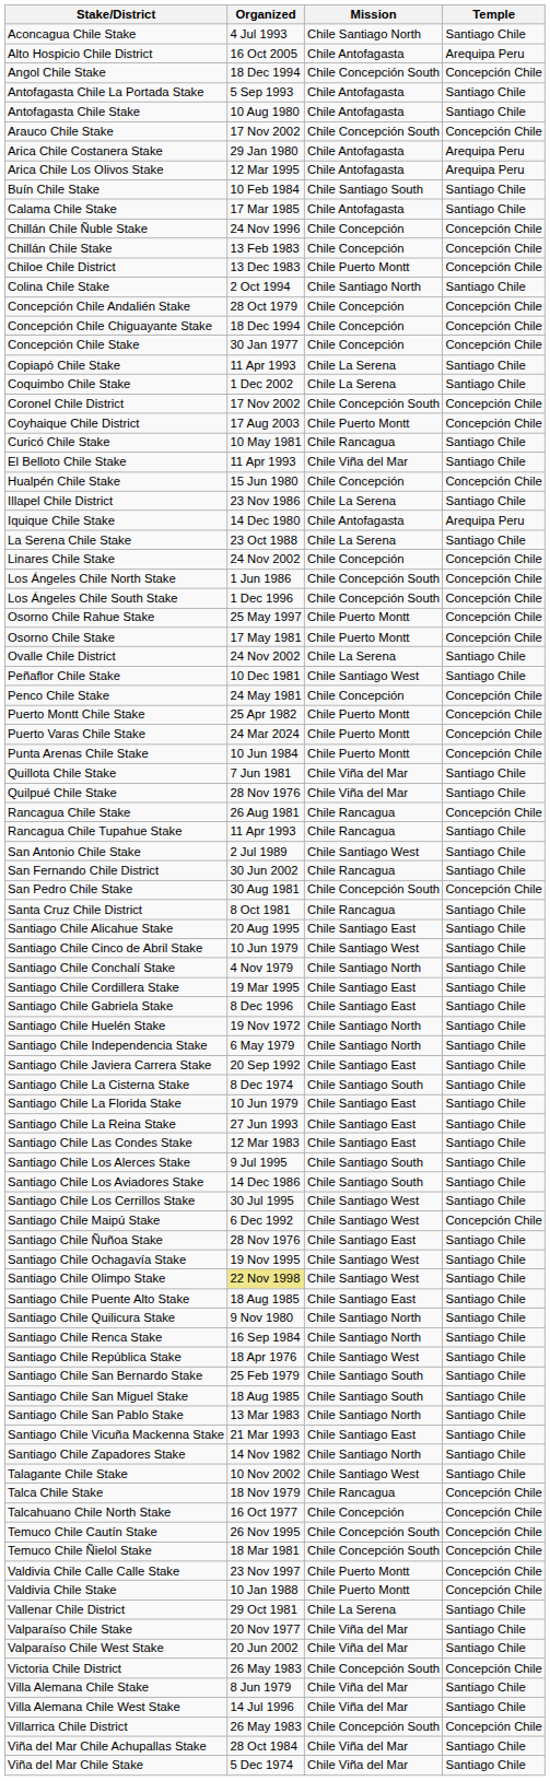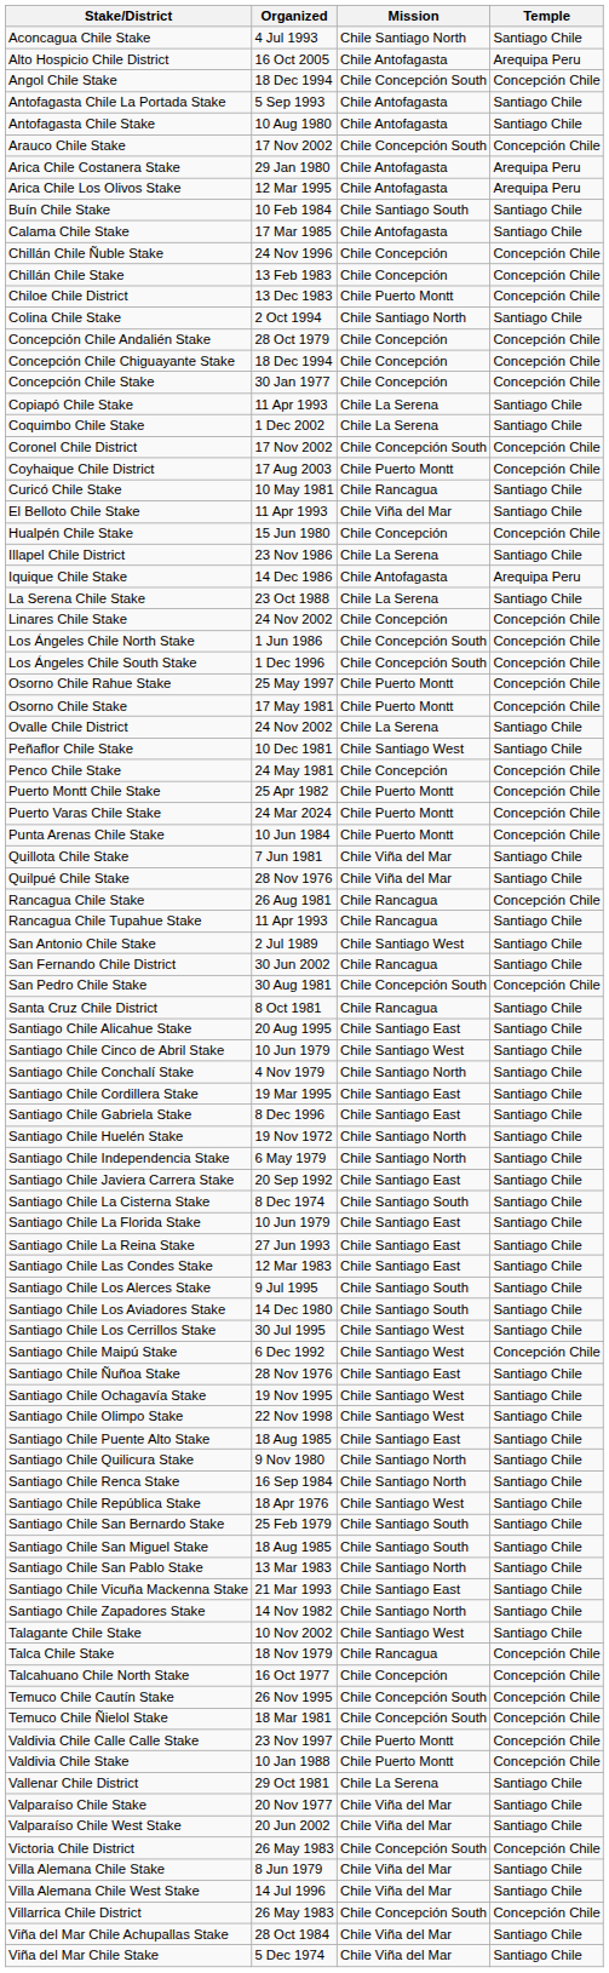 <table class="wikitable sortable mw-collapsible mw-collapsed" style="font-size:85%">
 <tr>
 <th>Stake/District</th>
 <th data-sort-type=date>Organized</th>
 <th>Mission</th>
 <th>Temple</th>
 </tr>
 <tr>
 <td>Aconcagua Chile Stake</td>
 <td>4 Jul 1993</td>
 <td>Chile Santiago North</td>
 <td>Santiago Chile</td>
 </tr>
 <tr>
 <td>Alto Hospicio Chile District</td>
 <td>16 Oct 2005</td>
 <td>Chile Antofagasta</td>
 <td>Arequipa Peru</td>
 </tr>
 <tr>
 <td>Angol Chile Stake</td>
 <td>18 Dec 1994</td>
 <td>Chile Concepción South</td>
 <td>Concepción Chile</td>
 </tr>
 <tr>
 <td>Antofagasta Chile La Portada Stake</td>
 <td>5 Sep 1993</td>
 <td>Chile Antofagasta</td>
 <td>Santiago Chile</td>
 </tr>
 <tr>
 <td>Antofagasta Chile Stake</td>
 <td>10 Aug 1980</td>
 <td>Chile Antofagasta</td>
 <td>Santiago Chile</td>
 </tr>
 <tr>
 <td>Arauco Chile Stake</td>
 <td>17 Nov 2002</td>
 <td>Chile Concepción South</td>
 <td>Concepción Chile</td>
 </tr>
 <tr>
 <td>Arica Chile Costanera Stake</td>
 <td>29 Jan 1980</td>
 <td>Chile Antofagasta</td>
 <td>Arequipa Peru</td>
 </tr>
 <tr>
 <td>Arica Chile Los Olivos Stake</td>
 <td>12 Mar 1995</td>
 <td>Chile Antofagasta</td>
 <td>Arequipa Peru</td>
 </tr>
 <tr>
 <td>Buín Chile Stake</td>
 <td>10 Feb 1984</td>
 <td>Chile Santiago South</td>
 <td>Santiago Chile</td>
 </tr>
 <tr>
 <td>Calama Chile Stake</td>
 <td>17 Mar 1985</td>
 <td>Chile Antofagasta</td>
 <td>Santiago Chile</td>
 </tr>
 <tr>
 <td>Chillán Chile Ñuble Stake</td>
 <td>24 Nov 1996</td>
 <td>Chile Concepción</td>
 <td>Concepción Chile</td>
 </tr>
 <tr>
 <td>Chillán Chile Stake</td>
 <td>13 Feb 1983</td>
 <td>Chile Concepción</td>
 <td>Concepción Chile</td>
 </tr>
 <tr>
 <td>Chiloe Chile District</td>
 <td>13 Dec 1983</td>
 <td>Chile Puerto Montt</td>
 <td>Concepción Chile</td>
 </tr>
 <tr>
 <td>Colina Chile Stake</td>
 <td>2 Oct 1994</td>
 <td>Chile Santiago North</td>
 <td>Santiago Chile</td>
 </tr>
 <tr>
 <td>Concepción Chile Andalién Stake</td>
 <td>28 Oct 1979</td>
 <td>Chile Concepción</td>
 <td>Concepción Chile</td>
 </tr>
 <tr>
 <td>Concepción Chile Chiguayante Stake</td>
 <td>18 Dec 1994</td>
 <td>Chile Concepción</td>
 <td>Concepción Chile</td>
 </tr>
 <tr>
 <td>Concepción Chile Stake</td>
 <td>30 Jan 1977</td>
 <td>Chile Concepción</td>
 <td>Concepción Chile</td>
 </tr>
 <tr>
 <td>Copiapó Chile Stake</td>
 <td>11 Apr 1993</td>
 <td>Chile La Serena</td>
 <td>Santiago Chile</td>
 </tr>
 <tr>
 <td>Coquimbo Chile Stake</td>
 <td>1 Dec 2002</td>
 <td>Chile La Serena</td>
 <td>Santiago Chile</td>
 </tr>
 <tr>
 <td>Coronel Chile District</td>
 <td>17 Nov 2002</td>
 <td>Chile Concepción South</td>
 <td>Concepción Chile</td>
 </tr>
 <tr>
 <td>Coyhaique Chile District</td>
 <td>17 Aug 2003</td>
 <td>Chile Puerto Montt</td>
 <td>Concepción Chile</td>
 </tr>
 <tr>
 <td>Curicó Chile Stake</td>
 <td>10 May 1981</td>
 <td>Chile Rancagua</td>
 <td>Santiago Chile</td>
 </tr>
 <tr>
 <td>El Belloto Chile Stake</td>
 <td>11 Apr 1993</td>
 <td>Chile Viña del Mar</td>
 <td>Santiago Chile</td>
 </tr>
 <tr>
 <td>Hualpén Chile Stake</td>
 <td>15 Jun 1980</td>
 <td>Chile Concepción</td>
 <td>Concepción Chile</td>
 </tr>
 <tr>
 <td>Illapel Chile District</td>
 <td>23 Nov 1986</td>
 <td>Chile La Serena</td>
 <td>Santiago Chile</td>
 </tr>
 <tr>
 <td>Iquique Chile Stake</td>
-<td>14 Dec 1980</td>
+<td>14 Dec 1986</td>
 <td>Chile Antofagasta</td>
 <td>Arequipa Peru</td>
 </tr>
 <tr>
 <td>La Serena Chile Stake</td>
 <td>23 Oct 1988</td>
 <td>Chile La Serena</td>
 <td>Santiago Chile</td>
 </tr>
 <tr>
 <td>Linares Chile Stake</td>
 <td>24 Nov 2002</td>
 <td>Chile Concepción</td>
 <td>Concepción Chile</td>
 </tr>
 <tr>
 <td>Los Ángeles Chile North Stake</td>
 <td>1 Jun 1986</td>
 <td>Chile Concepción South</td>
 <td>Concepción Chile</td>
 </tr>
 <tr>
 <td>Los Ángeles Chile South Stake</td>
 <td>1 Dec 1996</td>
 <td>Chile Concepción South</td>
 <td>Concepción Chile</td>
 </tr>
 <tr>
 <td>Osorno Chile Rahue Stake</td>
 <td>25 May 1997</td>
 <td>Chile Puerto Montt</td>
 <td>Concepción Chile</td>
 </tr>
 <tr>
 <td>Osorno Chile Stake</td>
 <td>17 May 1981</td>
 <td>Chile Puerto Montt</td>
 <td>Concepción Chile</td>
 </tr>
 <tr>
 <td>Ovalle Chile District</td>
 <td>24 Nov 2002</td>
 <td>Chile La Serena</td>
 <td>Santiago Chile</td>
 </tr>
 <tr>
 <td>Peñaflor Chile Stake</td>
 <td>10 Dec 1981</td>
 <td>Chile Santiago West</td>
 <td>Santiago Chile</td>
 </tr>
 <tr>
 <td>Penco Chile Stake</td>
 <td>24 May 1981</td>
 <td>Chile Concepción</td>
 <td>Concepción Chile</td>
 </tr>
 <tr>
 <td>Puerto Montt Chile Stake</td>
 <td>25 Apr 1982</td>
 <td>Chile Puerto Montt</td>
 <td>Concepción Chile</td>
 </tr>
 <tr>
 <td>Puerto Varas Chile Stake</td>
 <td>24 Mar 2024</td>
 <td>Chile Puerto Montt</td>
 <td>Concepción Chile</td>
 </tr>
 <tr>
 <td>Punta Arenas Chile Stake</td>
 <td>10 Jun 1984</td>
 <td>Chile Puerto Montt</td>
 <td>Concepción Chile</td>
 </tr>
 <tr>
 <td>Quillota Chile Stake</td>
 <td>7 Jun 1981</td>
 <td>Chile Viña del Mar</td>
 <td>Santiago Chile</td>
 </tr>
 <tr>
 <td>Quilpué Chile Stake</td>
 <td>28 Nov 1976</td>
 <td>Chile Viña del Mar</td>
 <td>Santiago Chile</td>
 </tr>
 <tr>
 <td>Rancagua Chile Stake</td>
 <td>26 Aug 1981</td>
 <td>Chile Rancagua</td>
 <td>Concepción Chile</td>
 </tr>
 <tr>
 <td>Rancagua Chile Tupahue Stake</td>
 <td>11 Apr 1993</td>
 <td>Chile Rancagua</td>
 <td>Santiago Chile</td>
 </tr>
 <tr>
 <td>San Antonio Chile Stake</td>
 <td>2 Jul 1989</td>
 <td>Chile Santiago West</td>
 <td>Santiago Chile</td>
 </tr>
 <tr>
 <td>San Fernando Chile District</td>
 <td>30 Jun 2002</td>
 <td>Chile Rancagua</td>
 <td>Santiago Chile</td>
 </tr>
 <tr>
 <td>San Pedro Chile Stake</td>
 <td>30 Aug 1981</td>
 <td>Chile Concepción South</td>
 <td>Concepción Chile</td>
 </tr>
 <tr>
 <td>Santa Cruz Chile District</td>
 <td>8 Oct 1981</td>
 <td>Chile Rancagua</td>
 <td>Santiago Chile</td>
 </tr>
 <tr>
 <td>Santiago Chile Alicahue Stake</td>
 <td>20 Aug 1995</td>
 <td>Chile Santiago East</td>
 <td>Santiago Chile</td>
 </tr>
 <tr>
 <td>Santiago Chile Cinco de Abril Stake</td>
 <td>10 Jun 1979</td>
 <td>Chile Santiago West</td>
 <td>Santiago Chile</td>
 </tr>
 <tr>
 <td>Santiago Chile Conchalí Stake</td>
 <td>4 Nov 1979</td>
 <td>Chile Santiago North</td>
 <td>Santiago Chile</td>
 </tr>
 <tr>
 <td>Santiago Chile Cordillera Stake</td>
 <td>19 Mar 1995</td>
 <td>Chile Santiago East</td>
 <td>Santiago Chile</td>
 </tr>
 <tr>
 <td>Santiago Chile Gabriela Stake</td>
 <td>8 Dec 1996</td>
 <td>Chile Santiago East</td>
 <td>Santiago Chile</td>
 </tr>
 <tr>
 <td>Santiago Chile Huelén Stake</td>
 <td>19 Nov 1972</td>
 <td>Chile Santiago North</td>
 <td>Santiago Chile</td>
 </tr>
 <tr>
 <td>Santiago Chile Independencia Stake</td>
 <td>6 May 1979</td>
 <td>Chile Santiago North</td>
 <td>Santiago Chile</td>
 </tr>
 <tr>
 <td>Santiago Chile Javiera Carrera Stake</td>
 <td>20 Sep 1992</td>
 <td>Chile Santiago East</td>
 <td>Santiago Chile</td>
 </tr>
 <tr>
 <td>Santiago Chile La Cisterna Stake</td>
 <td>8 Dec 1974</td>
 <td>Chile Santiago South</td>
 <td>Santiago Chile</td>
 </tr>
 <tr>
 <td>Santiago Chile La Florida Stake</td>
 <td>10 Jun 1979</td>
 <td>Chile Santiago East</td>
 <td>Santiago Chile</td>
 </tr>
 <tr>
 <td>Santiago Chile La Reina Stake</td>
 <td>27 Jun 1993</td>
 <td>Chile Santiago East</td>
 <td>Santiago Chile</td>
 </tr>
 <tr>
 <td>Santiago Chile Las Condes Stake</td>
 <td>12 Mar 1983</td>
 <td>Chile Santiago East</td>
 <td>Santiago Chile</td>
 </tr>
 <tr>
 <td>Santiago Chile Los Alerces Stake</td>
 <td>9 Jul 1995</td>
 <td>Chile Santiago South</td>
 <td>Santiago Chile</td>
 </tr>
 <tr>
 <td>Santiago Chile Los Aviadores Stake</td>
-<td>14 Dec 1986</td>
+<td>14 Dec 1980</td>
 <td>Chile Santiago South</td>
 <td>Santiago Chile</td>
 </tr>
 <tr>
 <td>Santiago Chile Los Cerrillos Stake</td>
 <td>30 Jul 1995</td>
 <td>Chile Santiago West</td>
 <td>Santiago Chile</td>
 </tr>
 <tr>
 <td>Santiago Chile Maipú Stake</td>
 <td>6 Dec 1992</td>
 <td>Chile Santiago West</td>
 <td>Concepción Chile</td>
 </tr>
 <tr>
 <td>Santiago Chile Ñuñoa Stake</td>
 <td>28 Nov 1976</td>
 <td>Chile Santiago East</td>
 <td>Santiago Chile</td>
 </tr>
 <tr>
 <td>Santiago Chile Ochagavía Stake</td>
 <td>19 Nov 1995</td>
 <td>Chile Santiago West</td>
 <td>Santiago Chile</td>
 </tr>
 <tr>
 <td>Santiago Chile Olimpo Stake</td>
-<td style="background: khaki;">22 Nov 1998</td>
+<td>22 Nov 1998</td>
 <td>Chile Santiago West</td>
 <td>Santiago Chile</td>
 </tr>
 <tr>
 <td>Santiago Chile Puente Alto Stake</td>
 <td>18 Aug 1985</td>
 <td>Chile Santiago East</td>
 <td>Santiago Chile</td>
 </tr>
 <tr>
 <td>Santiago Chile Quilicura Stake</td>
 <td>9 Nov 1980</td>
 <td>Chile Santiago North</td>
 <td>Santiago Chile</td>
 </tr>
 <tr>
 <td>Santiago Chile Renca Stake</td>
 <td>16 Sep 1984</td>
 <td>Chile Santiago North</td>
 <td>Santiago Chile</td>
 </tr>
 <tr>
 <td>Santiago Chile República Stake</td>
 <td>18 Apr 1976</td>
 <td>Chile Santiago West</td>
 <td>Santiago Chile</td>
 </tr>
 <tr>
 <td>Santiago Chile San Bernardo Stake</td>
 <td>25 Feb 1979</td>
 <td>Chile Santiago South</td>
 <td>Santiago Chile</td>
 </tr>
 <tr>
 <td>Santiago Chile San Miguel Stake</td>
 <td>18 Aug 1985</td>
 <td>Chile Santiago South</td>
 <td>Santiago Chile</td>
 </tr>
 <tr>
 <td>Santiago Chile San Pablo Stake</td>
 <td>13 Mar 1983</td>
 <td>Chile Santiago North</td>
 <td>Santiago Chile</td>
 </tr>
 <tr>
 <td>Santiago Chile Vicuña Mackenna Stake</td>
 <td>21 Mar 1993</td>
 <td>Chile Santiago East</td>
 <td>Santiago Chile</td>
 </tr>
 <tr>
 <td>Santiago Chile Zapadores Stake</td>
 <td>14 Nov 1982</td>
 <td>Chile Santiago North</td>
 <td>Santiago Chile</td>
 </tr>
 <tr>
 <td>Talagante Chile Stake</td>
 <td>10 Nov 2002</td>
 <td>Chile Santiago West</td>
 <td>Santiago Chile</td>
 </tr>
 <tr>
 <td>Talca Chile Stake</td>
 <td>18 Nov 1979</td>
 <td>Chile Rancagua</td>
 <td>Concepción Chile</td>
 </tr>
 <tr>
 <td>Talcahuano Chile North Stake</td>
 <td>16 Oct 1977</td>
 <td>Chile Concepción</td>
 <td>Concepción Chile</td>
 </tr>
 <tr>
 <td>Temuco Chile Cautín Stake</td>
 <td>26 Nov 1995</td>
 <td>Chile Concepción South</td>
 <td>Concepción Chile</td>
 </tr>
 <tr>
 <td>Temuco Chile Ñielol Stake</td>
 <td>18 Mar 1981</td>
 <td>Chile Concepción South</td>
 <td>Concepción Chile</td>
 </tr>
 <tr>
 <td>Valdivia Chile Calle Calle Stake</td>
 <td>23 Nov 1997</td>
 <td>Chile Puerto Montt</td>
 <td>Concepción Chile</td>
 </tr>
 <tr>
 <td>Valdivia Chile Stake</td>
 <td>10 Jan 1988</td>
 <td>Chile Puerto Montt</td>
 <td>Concepción Chile</td>
 </tr>
 <tr>
 <td>Vallenar Chile District</td>
 <td>29 Oct 1981</td>
 <td>Chile La Serena</td>
 <td>Santiago Chile</td>
 </tr>
 <tr>
 <td>Valparaíso Chile Stake</td>
 <td>20 Nov 1977</td>
 <td>Chile Viña del Mar</td>
 <td>Santiago Chile</td>
 </tr>
 <tr>
 <td>Valparaíso Chile West Stake</td>
 <td>20 Jun 2002</td>
 <td>Chile Viña del Mar</td>
 <td>Santiago Chile</td>
 </tr>
 <tr>
 <td>Victoria Chile District</td>
 <td>26 May 1983</td>
 <td>Chile Concepción South</td>
 <td>Concepción Chile</td>
 </tr>
 <tr>
 <td>Villa Alemana Chile Stake</td>
 <td>8 Jun 1979</td>
 <td>Chile Viña del Mar</td>
 <td>Santiago Chile</td>
 </tr>
 <tr>
 <td>Villa Alemana Chile West Stake</td>
 <td>14 Jul 1996</td>
 <td>Chile Viña del Mar</td>
 <td>Santiago Chile</td>
 </tr>
 <tr>
 <td>Villarrica Chile District</td>
 <td>26 May 1983</td>
 <td>Chile Concepción South</td>
 <td>Concepción Chile</td>
 </tr>
 <tr>
 <td>Viña del Mar Chile Achupallas Stake</td>
 <td>28 Oct 1984</td>
 <td>Chile Viña del Mar</td>
 <td>Santiago Chile</td>
 </tr>
 <tr>
 <td>Viña del Mar Chile Stake</td>
 <td>5 Dec 1974</td>
 <td>Chile Viña del Mar</td>
 <td>Santiago Chile</td>
 </tr>
 </table>
